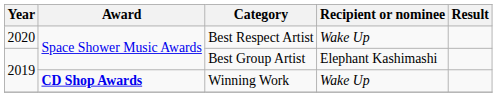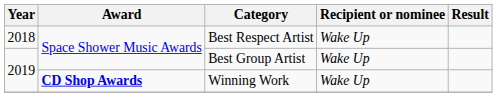 <table class="wikitable">
 <tr>
 <th>Year</th>
 <th>Award</th>
 <th>Category</th>
 <th>Recipient or nominee</th>
 <th>Result</th>
 </tr>
 <tr>
-<td>2020</td>
+<td>2018</td>
 <td rowspan="2"><a href='#'>Space Shower Music Awards</a></td>
 <td>Best Respect Artist</td>
 <td><em>Wake Up</em></td>
 <td></td>
 </tr>
 <tr>
 <td rowspan="2">2019</td>
 <td>Best Group Artist</td>
-<td>Elephant Kashimashi</td>
+<td><em>Wake Up</em></td>
 <td></td>
 </tr>
 <tr>
 <td><strong><a href='#'>CD Shop Awards</a></strong></td>
 <td>Winning Work</td>
 <td><em>Wake Up</em></td>
 <td></td>
 </tr>
 <tr>
 </tr>
 </table>
